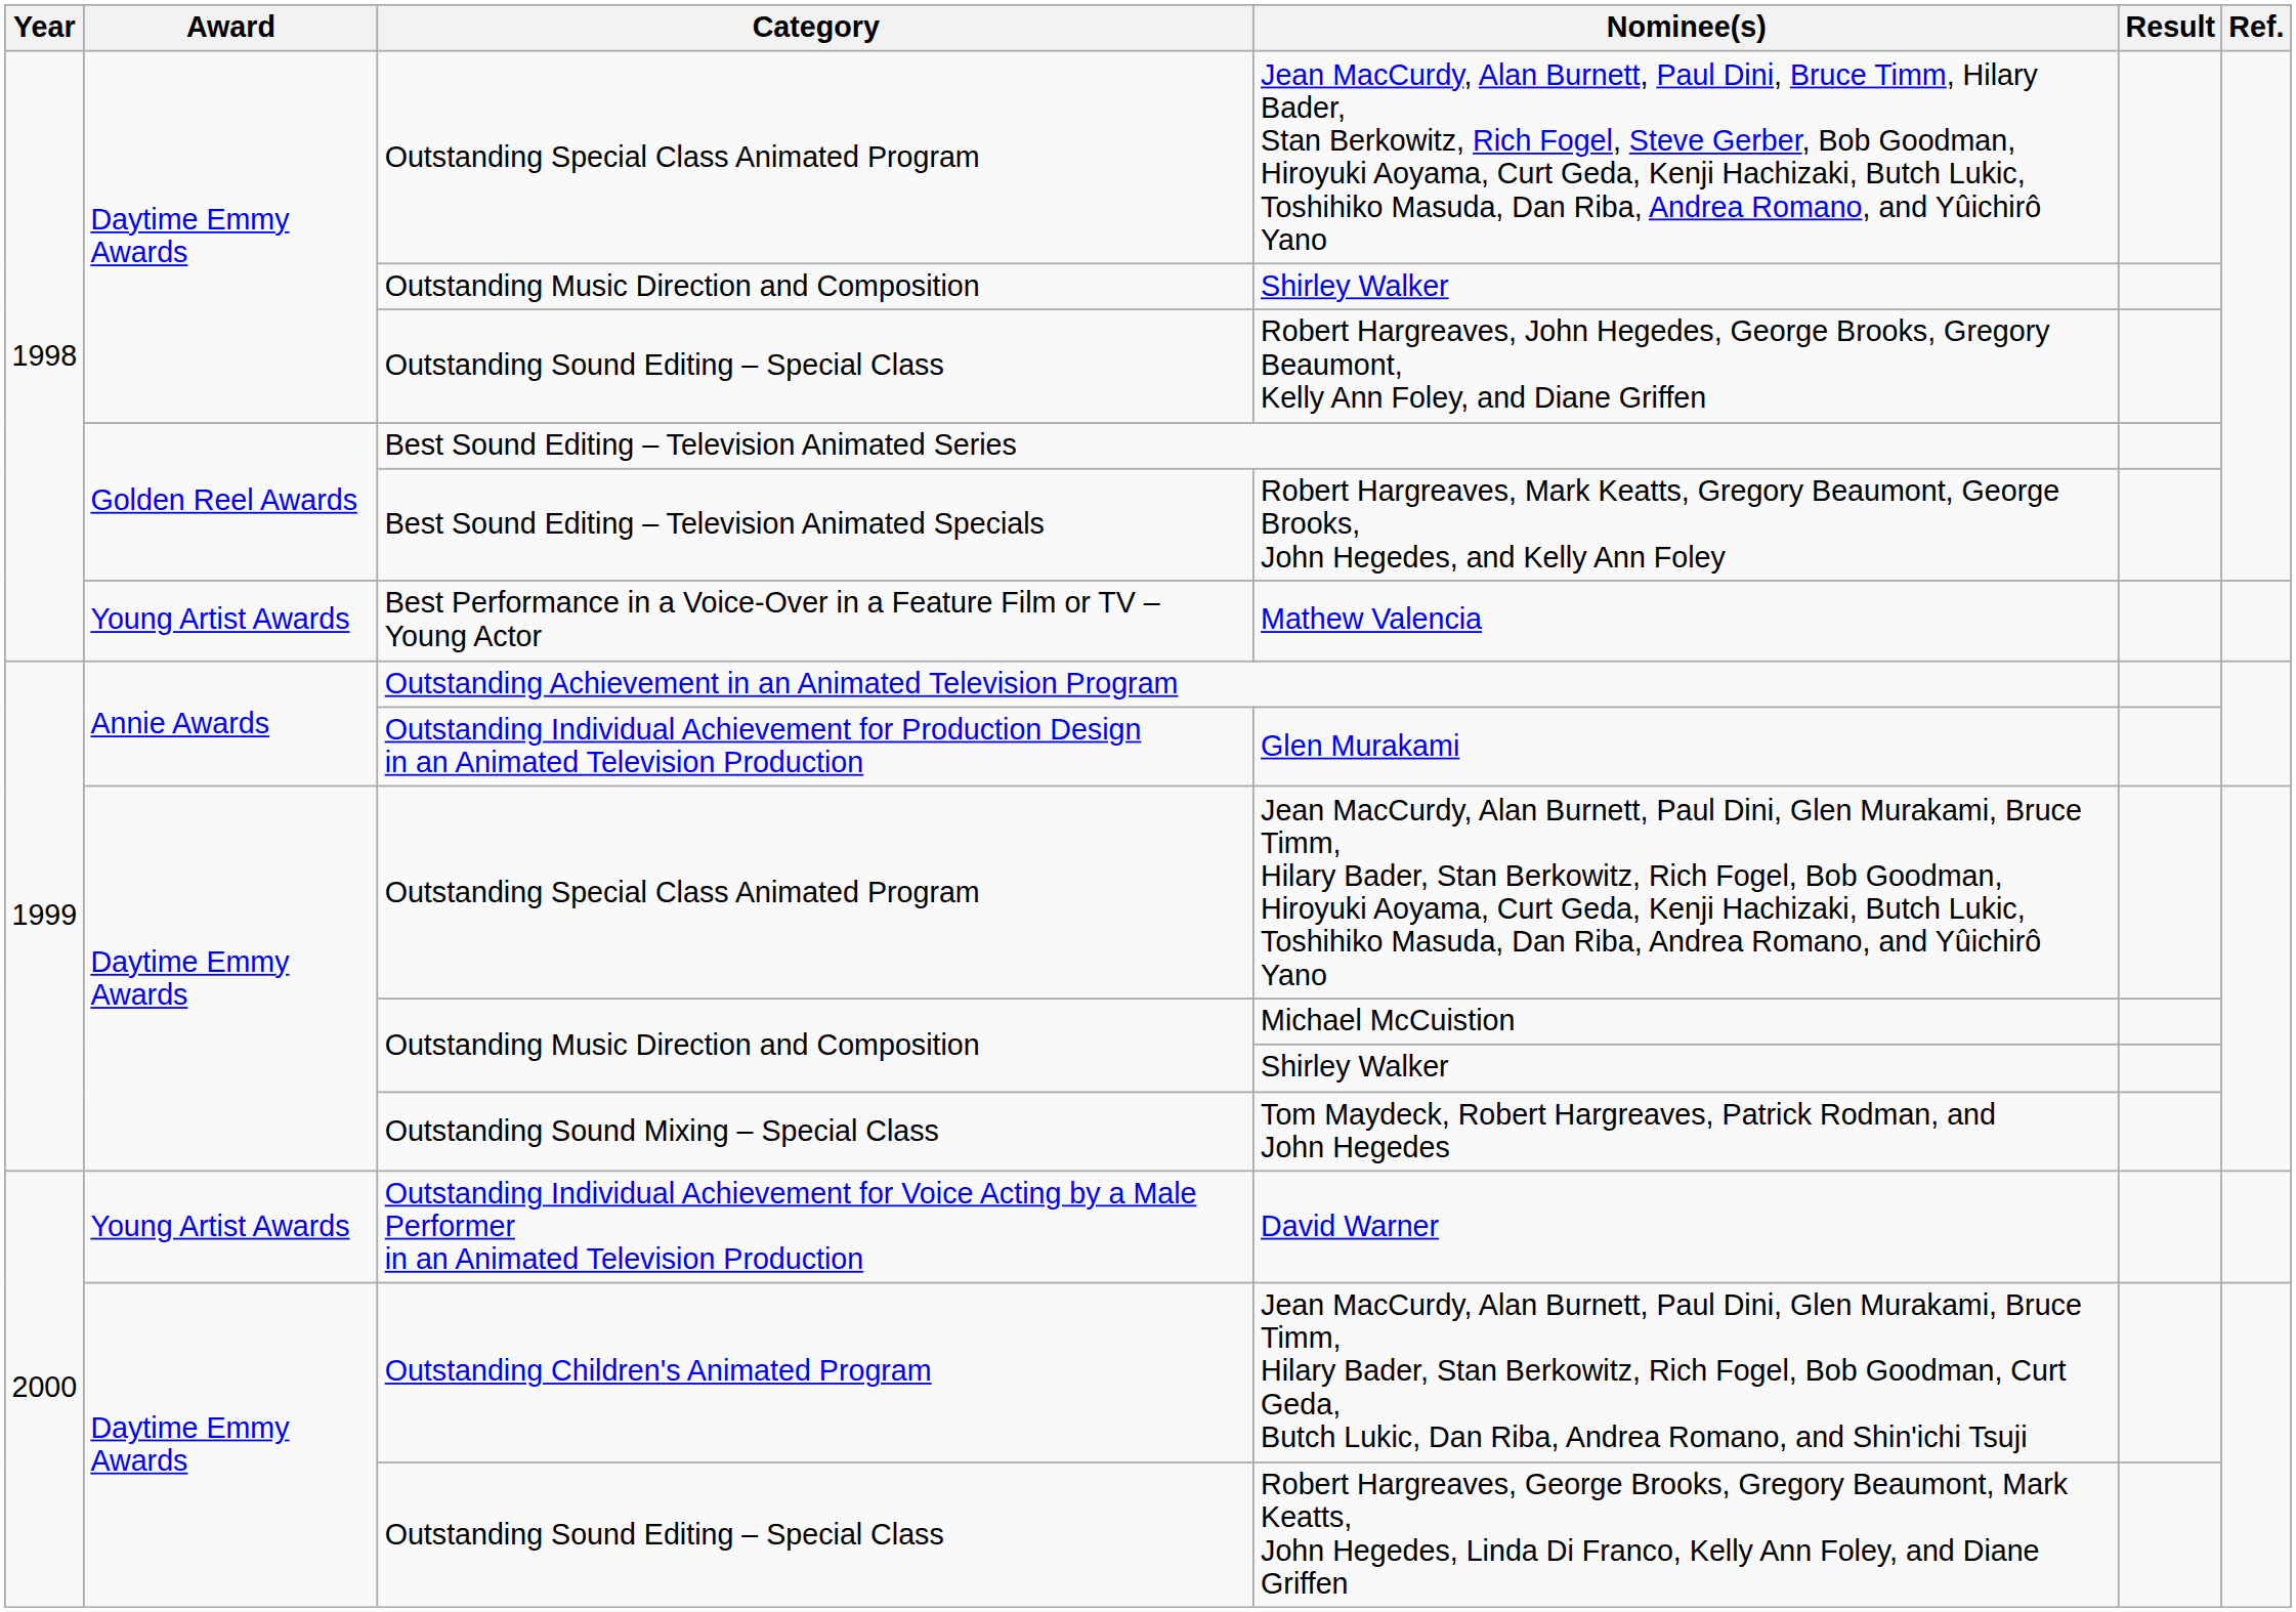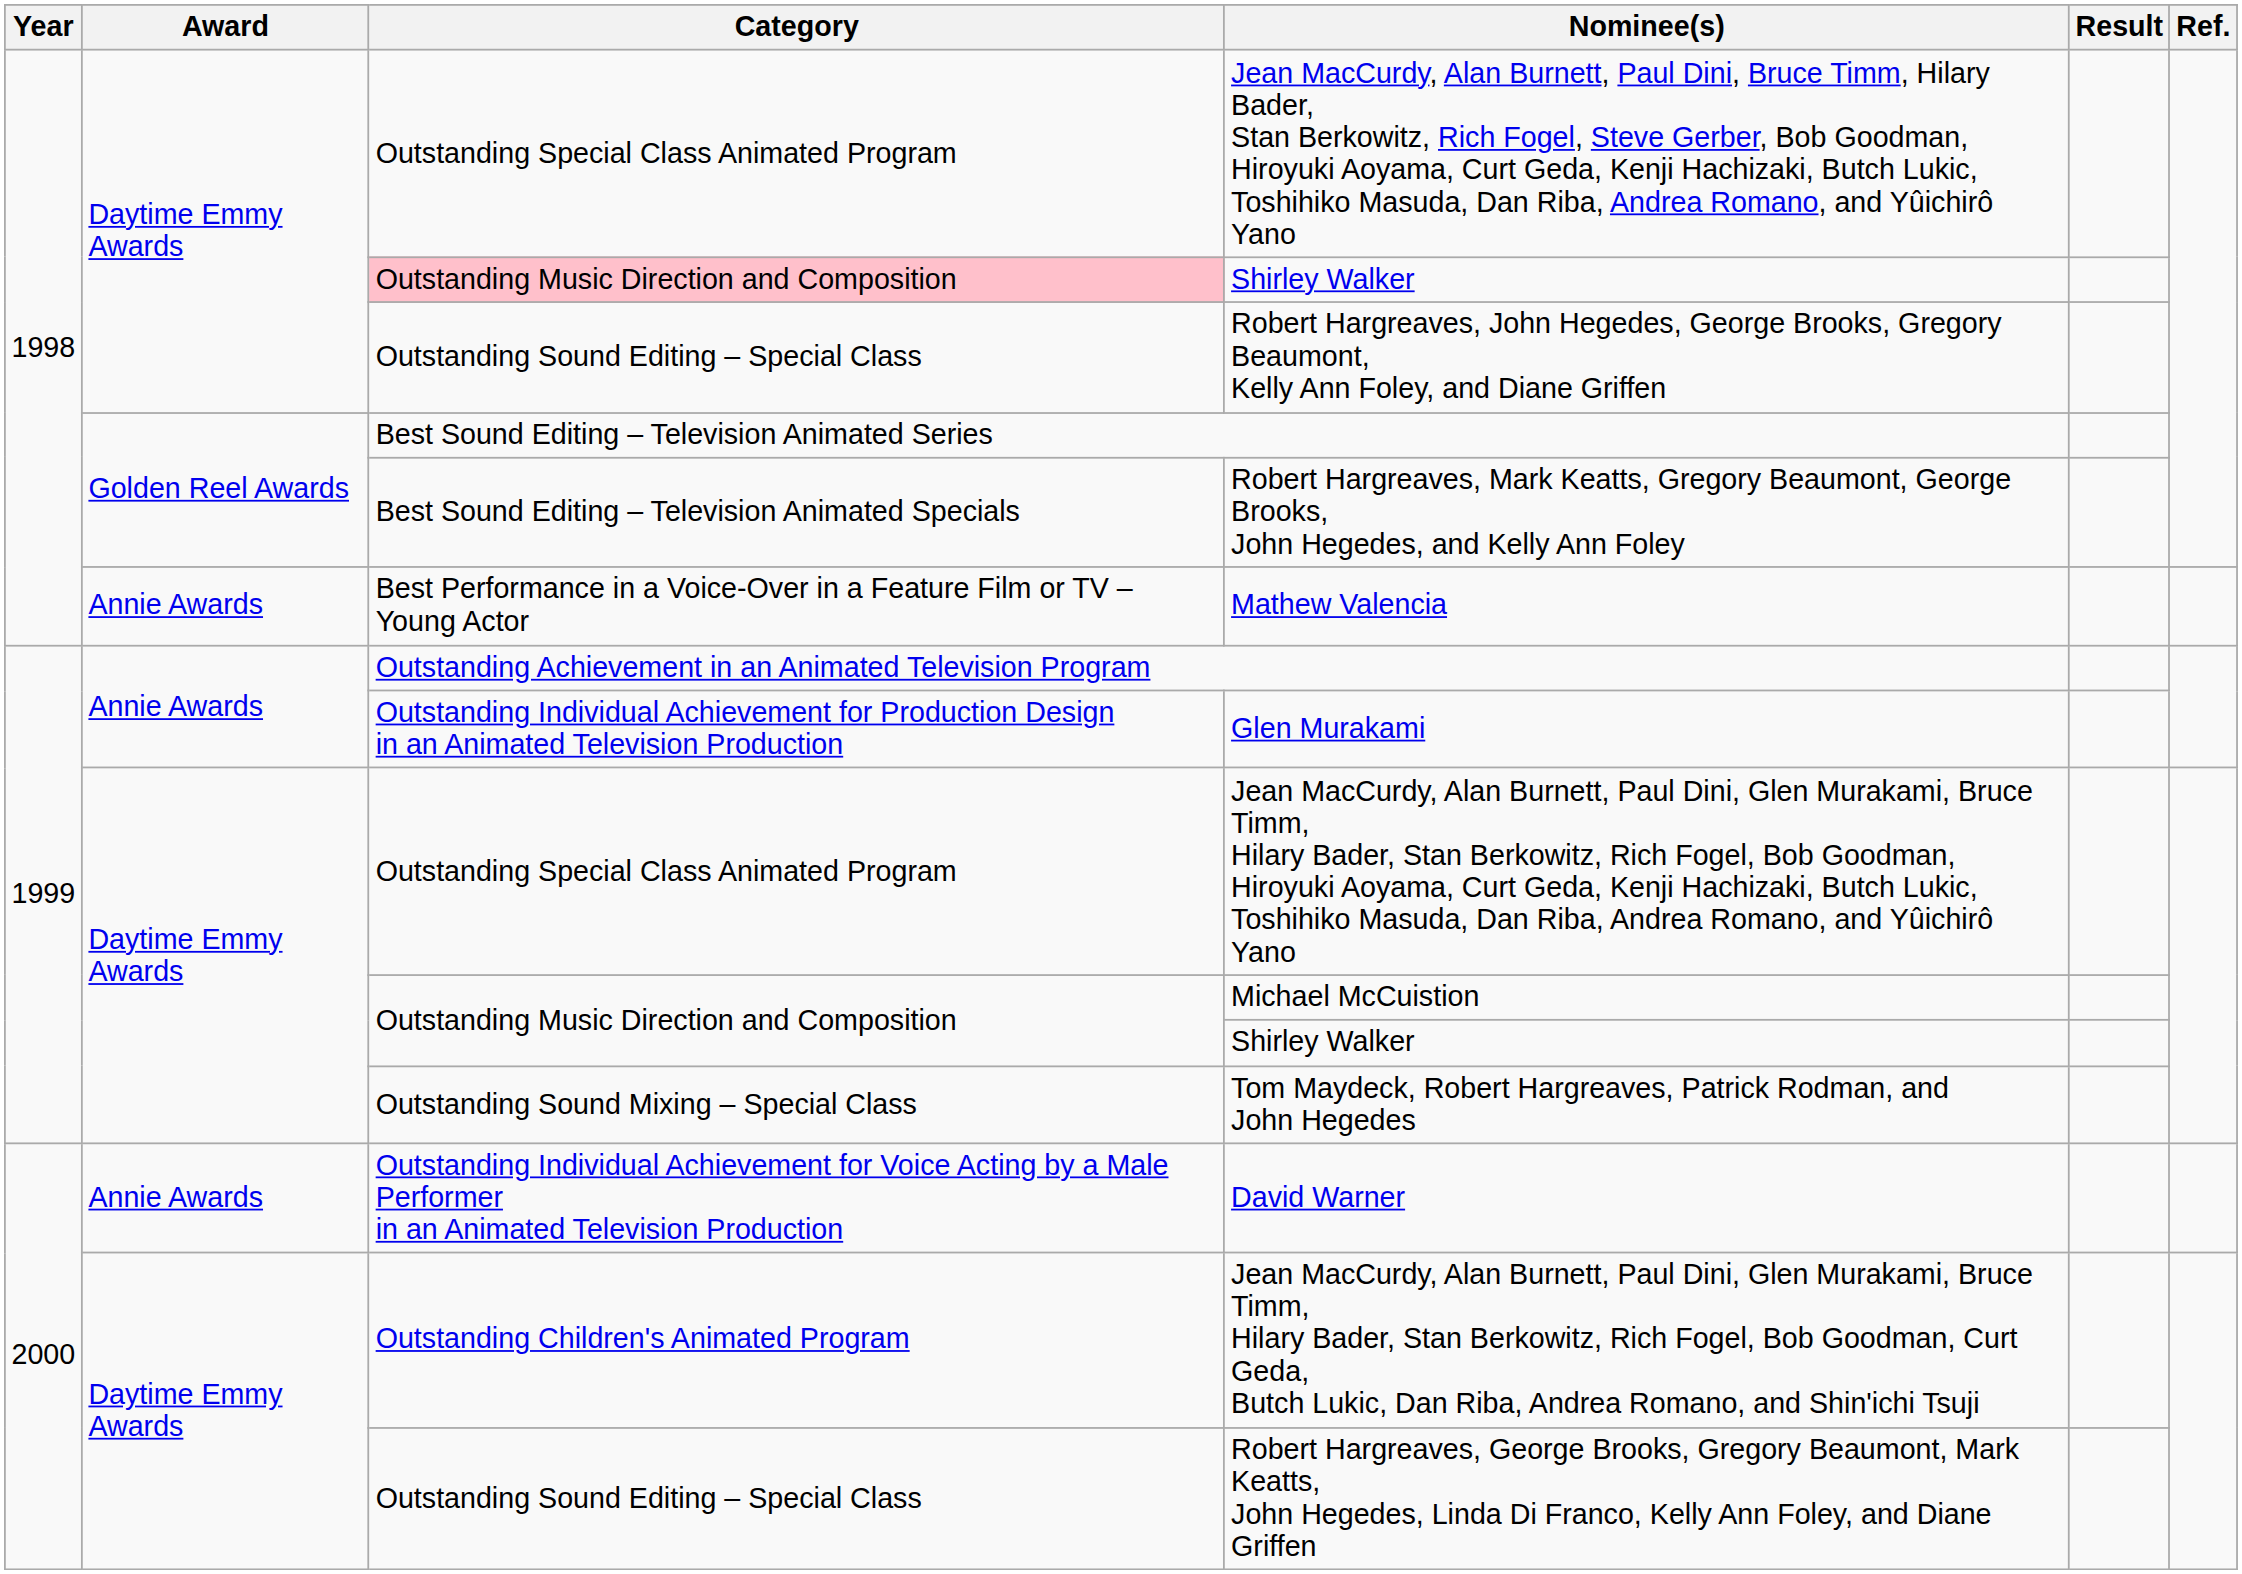 <table class="wikitable plainrowheaders">
 <tr>
 <th>Year</th>
 <th>Award</th>
 <th>Category</th>
 <th>Nominee(s)</th>
 <th>Result</th>
 <th>Ref.</th>
 </tr>
 <tr>
 <td rowspan="6">1998</td>
 <td rowspan="3"><a href='#'>Daytime Emmy Awards</a></td>
 <td>Outstanding Special Class Animated Program</td>
 <td><a href='#'>Jean MacCurdy</a>, <a href='#'>Alan Burnett</a>, <a href='#'>Paul Dini</a>, <a href='#'>Bruce Timm</a>, Hilary Bader, <br> Stan Berkowitz, <a href='#'>Rich Fogel</a>, <a href='#'>Steve Gerber</a>, Bob Goodman, <br> Hiroyuki Aoyama, Curt Geda, Kenji Hachizaki, Butch Lukic, <br> Toshihiko Masuda, Dan Riba, <a href='#'>Andrea Romano</a>, and Yûichirô Yano</td>
 <td></td>
 <td rowspan="5"></td>
 </tr>
 <tr>
-<td>Outstanding Music Direction and Composition</td>
+<td style="background: pink;">Outstanding Music Direction and Composition</td>
 <td><a href='#'>Shirley Walker</a></td>
 <td></td>
 </tr>
 <tr>
 <td>Outstanding Sound Editing – Special Class</td>
 <td>Robert Hargreaves, John Hegedes, George Brooks, Gregory Beaumont, <br> Kelly Ann Foley, and Diane Griffen</td>
 <td></td>
 </tr>
 <tr>
 <td rowspan="2"><a href='#'>Golden Reel Awards</a></td>
 <td colspan="2">Best Sound Editing – Television Animated Series</td>
 <td></td>
 </tr>
 <tr>
 <td>Best Sound Editing – Television Animated Specials</td>
 <td>Robert Hargreaves, Mark Keatts, Gregory Beaumont, George Brooks, <br> John Hegedes, and Kelly Ann Foley</td>
 <td></td>
 </tr>
 <tr>
-<td><a href='#'>Young Artist Awards</a></td>
+<td><a href='#'>Annie Awards</a></td>
 <td>Best Performance in a Voice-Over in a Feature Film or TV – Young Actor</td>
 <td><a href='#'>Mathew Valencia</a></td>
 <td></td>
 <td></td>
 </tr>
 <tr>
 <td rowspan="6">1999</td>
 <td rowspan="2"><a href='#'>Annie Awards</a></td>
 <td colspan="2"><a href='#'>Outstanding Achievement in an Animated Television Program</a></td>
 <td></td>
 <td rowspan="2"></td>
 </tr>
 <tr>
 <td><a href='#'>Outstanding Individual Achievement for Production Design <br> in an Animated Television Production</a></td>
 <td><a href='#'>Glen Murakami</a> </td>
 <td></td>
 </tr>
 <tr>
 <td rowspan="4"><a href='#'>Daytime Emmy Awards</a></td>
 <td>Outstanding Special Class Animated Program</td>
 <td>Jean MacCurdy, Alan Burnett, Paul Dini, Glen Murakami, Bruce Timm, <br> Hilary Bader, Stan Berkowitz, Rich Fogel, Bob Goodman, <br> Hiroyuki Aoyama, Curt Geda, Kenji Hachizaki, Butch Lukic, <br> Toshihiko Masuda, Dan Riba, Andrea Romano, and Yûichirô Yano</td>
 <td></td>
 <td rowspan="4"></td>
 </tr>
 <tr>
 <td rowspan="2">Outstanding Music Direction and Composition</td>
 <td>Michael McCuistion </td>
 <td></td>
 </tr>
 <tr>
 <td>Shirley Walker </td>
 <td></td>
 </tr>
 <tr>
 <td>Outstanding Sound Mixing – Special Class</td>
 <td>Tom Maydeck, Robert Hargreaves, Patrick Rodman, and <br> John Hegedes</td>
 <td></td>
 </tr>
 <tr>
 <td rowspan="3">2000</td>
-<td><a href='#'>Young Artist Awards</a></td>
+<td><a href='#'>Annie Awards</a></td>
 <td><a href='#'>Outstanding Individual Achievement for Voice Acting by a Male Performer <br> in an Animated Television Production</a></td>
 <td><a href='#'>David Warner</a></td>
 <td></td>
 <td></td>
 </tr>
 <tr>
 <td rowspan="2"><a href='#'>Daytime Emmy Awards</a></td>
 <td><a href='#'>Outstanding Children's Animated Program</a></td>
 <td>Jean MacCurdy, Alan Burnett, Paul Dini, Glen Murakami, Bruce Timm, <br> Hilary Bader, Stan Berkowitz, Rich Fogel, Bob Goodman, Curt Geda, <br> Butch Lukic, Dan Riba, Andrea Romano, and Shin'ichi Tsuji</td>
 <td></td>
 <td rowspan="2"></td>
 </tr>
 <tr>
 <td>Outstanding Sound Editing – Special Class</td>
 <td>Robert Hargreaves, George Brooks, Gregory Beaumont, Mark Keatts, <br> John Hegedes, Linda Di Franco, Kelly Ann Foley, and Diane Griffen</td>
 <td></td>
 </tr>
 </table>
